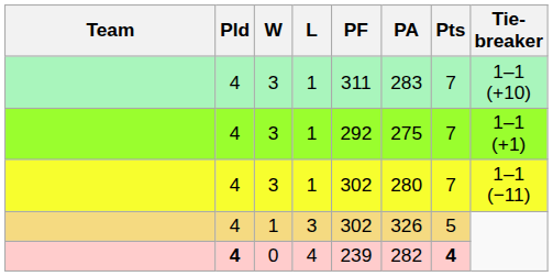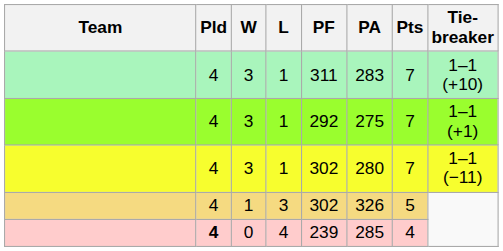 <table class="wikitable" style="text-align:center;">
 <tr>
 <th width=170>Team</th>
 <th width=25>Pld</th>
 <th width=25>W</th>
 <th width=25>L</th>
 <th width=35>PF</th>
 <th width=35>PA</th>
 <th width=25>Pts</th>
 <th width=50>Tie-breaker</th>
 </tr>
 <tr bgcolor=#A9F5BC>
 <td align="left"></td>
 <td>4</td>
 <td>3</td>
 <td>1</td>
 <td>311</td>
 <td>283</td>
 <td>7</td>
 <td>1–1 (+10)</td>
 </tr>
 <tr bgcolor=#9AFE2E>
 <td align="left"></td>
 <td>4</td>
 <td>3</td>
 <td>1</td>
 <td>292</td>
 <td>275</td>
 <td>7</td>
 <td>1–1 (+1)</td>
 </tr>
 <tr bgcolor=#F7FE2E>
 <td align="left"></td>
 <td>4</td>
 <td>3</td>
 <td>1</td>
 <td>302</td>
 <td>280</td>
 <td>7</td>
 <td>1–1 (−11)</td>
 </tr>
 <tr bgcolor=#F5DA81>
 <td align="left"></td>
 <td>4</td>
 <td>1</td>
 <td>3</td>
 <td>302</td>
 <td>326</td>
 <td>5</td>
 </tr>
 <tr bgcolor=#ffcccc>
 <td align="left"></td>
 <td><strong>4</strong></td>
 <td>0</td>
 <td>4</td>
 <td>239</td>
-<td>282</td>
-<td><strong>4</strong></td>
+<td>285</td>
+<td>4</td>
 </tr>
 </table>
